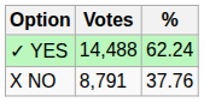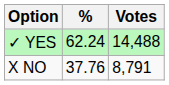 <table class="wikitable">
 <tr>
 <th>Option</th>
+<th>%</th>
 <th>Votes</th>
-<th>%</th>
 </tr>
 <tr>
 <td style=background:#bbf8be>✓ YES</td>
+<td style=background:#bbf8be>62.24</td>
 <td style=background:#bbf8be>14,488</td>
-<td style=background:#bbf8be>62.24</td>
 </tr>
 <tr>
 <td>X NO</td>
+<td>37.76</td>
 <td>8,791</td>
-<td>37.76</td>
 </tr>
 </table>
